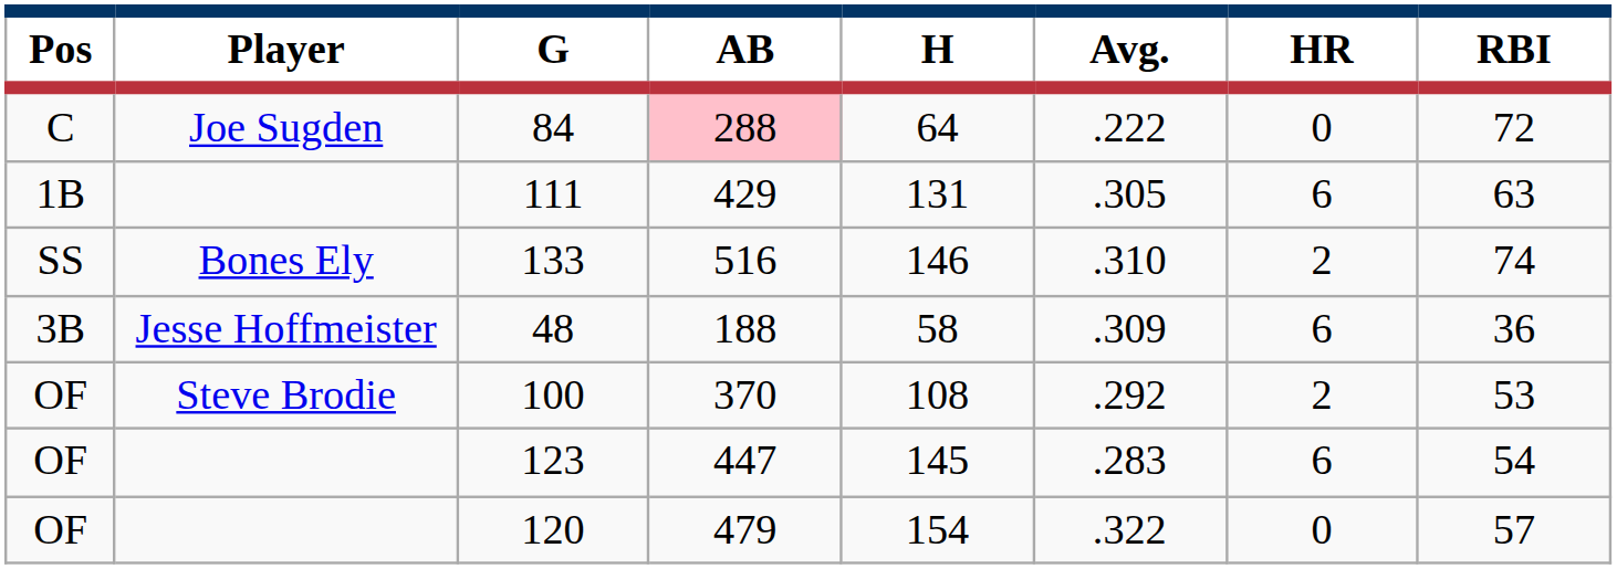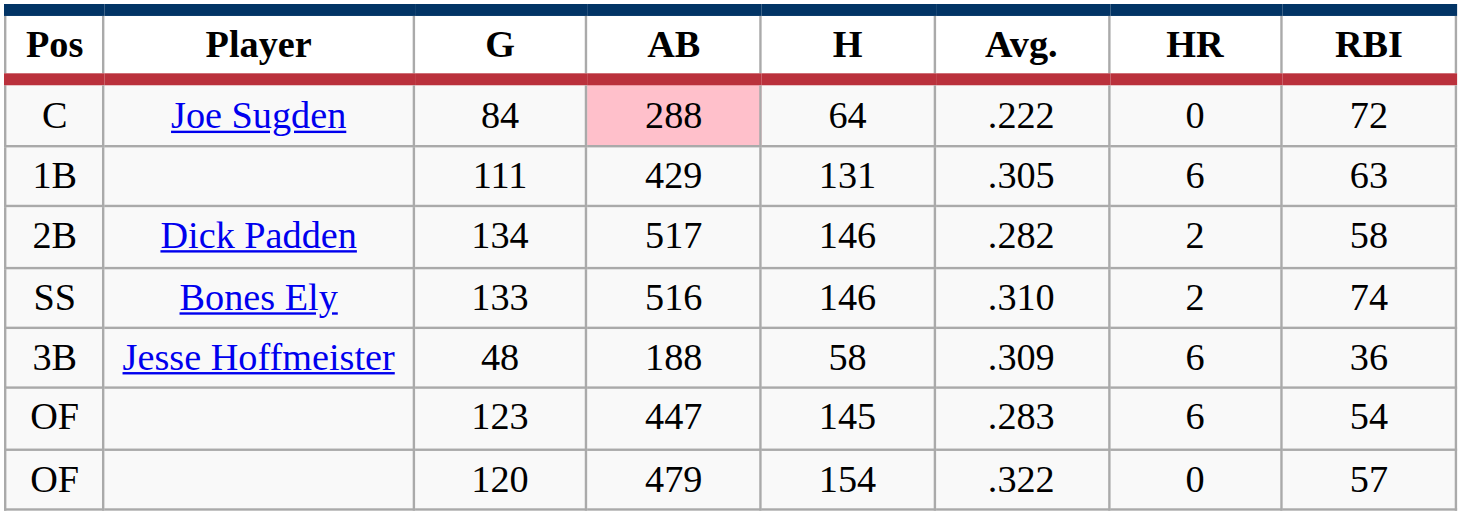 <table class="wikitable sortable">
 <tr>
 <th style="background:#FFFFFF; border-top:#023465 5px solid; border-bottom:#ba313c 5px solid;" width="5%">Pos</th>
 <th style="background:#FFFFFF; border-top:#023465 5px solid; border-bottom:#ba313c 5px solid;" width="16%">Player</th>
 <th style="background:#FFFFFF; border-top:#023465 5px solid; border-bottom:#ba313c 5px solid;" width="9%">G</th>
 <th style="background:#FFFFFF; border-top:#023465 5px solid; border-bottom:#ba313c 5px solid;" width="9%">AB</th>
 <th style="background:#FFFFFF; border-top:#023465 5px solid; border-bottom:#ba313c 5px solid;" width="9%">H</th>
 <th style="background:#FFFFFF; border-top:#023465 5px solid; border-bottom:#ba313c 5px solid;" width="9%">Avg.</th>
 <th style="background:#FFFFFF; border-top:#023465 5px solid; border-bottom:#ba313c 5px solid;" width="9%">HR</th>
 <th style="background:#FFFFFF; border-top:#023465 5px solid; border-bottom:#ba313c 5px solid;" width="9%">RBI</th>
 </tr>
 <tr align="center">
 <td>C</td>
 <td><a href='#'>Joe Sugden</a></td>
 <td>84</td>
 <td style="background: pink;">288</td>
 <td>64</td>
 <td>.222</td>
 <td>0</td>
 <td>72</td>
 </tr>
 <tr align=center>
 <td>1B</td>
 <td></td>
 <td>111</td>
 <td>429</td>
 <td>131</td>
 <td>.305</td>
 <td>6</td>
 <td>63</td>
 </tr>
+<tr align="center">
+<td>2B</td>
+<td><a href='#'>Dick Padden</a></td>
+<td>134</td>
+<td>517</td>
+<td>146</td>
+<td>.282</td>
+<td>2</td>
+<td>58</td>
+</tr>
 <tr align=center>
 <td>SS</td>
 <td><a href='#'>Bones Ely</a></td>
 <td>133</td>
 <td>516</td>
 <td>146</td>
 <td>.310</td>
 <td>2</td>
 <td>74</td>
 </tr>
 <tr align=center>
 <td>3B</td>
 <td><a href='#'>Jesse Hoffmeister</a></td>
 <td>48</td>
 <td>188</td>
 <td>58</td>
 <td>.309</td>
 <td>6</td>
 <td>36</td>
 </tr>
 <tr align=center>
 <td>OF</td>
-<td><a href='#'>Steve Brodie</a></td>
-<td>100</td>
-<td>370</td>
-<td>108</td>
-<td>.292</td>
-<td>2</td>
-<td>53</td>
-</tr>
-<tr align=center>
-<td>OF</td>
 <td></td>
 <td>123</td>
 <td>447</td>
 <td>145</td>
 <td>.283</td>
 <td>6</td>
 <td>54</td>
 </tr>
 <tr align="center">
 <td>OF</td>
 <td></td>
 <td>120</td>
 <td>479</td>
 <td>154</td>
 <td>.322</td>
 <td>0</td>
 <td>57</td>
 </tr>
 </table>
